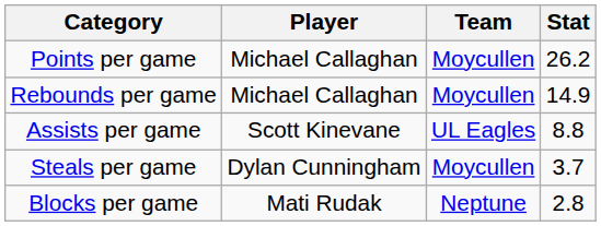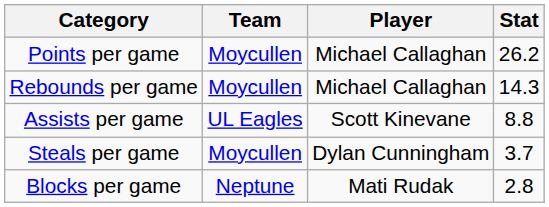 <table class="wikitable" style="text-align:center">
 <tr>
 <th>Category</th>
+<th>Team</th>
 <th>Player</th>
-<th>Team</th>
 <th>Stat</th>
 </tr>
 <tr>
 <td><a href='#'>Points</a> per game</td>
+<td><a href='#'>Moycullen</a></td>
 <td>Michael Callaghan</td>
-<td><a href='#'>Moycullen</a></td>
 <td>26.2</td>
 </tr>
 <tr>
 <td><a href='#'>Rebounds</a> per game</td>
+<td><a href='#'>Moycullen</a></td>
 <td>Michael Callaghan</td>
-<td><a href='#'>Moycullen</a></td>
-<td>14.9</td>
+<td>14.3</td>
 </tr>
 <tr>
 <td><a href='#'>Assists</a> per game</td>
+<td><a href='#'>UL Eagles</a></td>
 <td>Scott Kinevane</td>
-<td><a href='#'>UL Eagles</a></td>
 <td>8.8</td>
 </tr>
 <tr>
 <td><a href='#'>Steals</a> per game</td>
+<td><a href='#'>Moycullen</a></td>
 <td>Dylan Cunningham</td>
-<td><a href='#'>Moycullen</a></td>
 <td>3.7</td>
 </tr>
 <tr>
 <td><a href='#'>Blocks</a> per game</td>
+<td><a href='#'>Neptune</a></td>
 <td>Mati Rudak</td>
-<td><a href='#'>Neptune</a></td>
 <td>2.8</td>
 </tr>
 </table>
